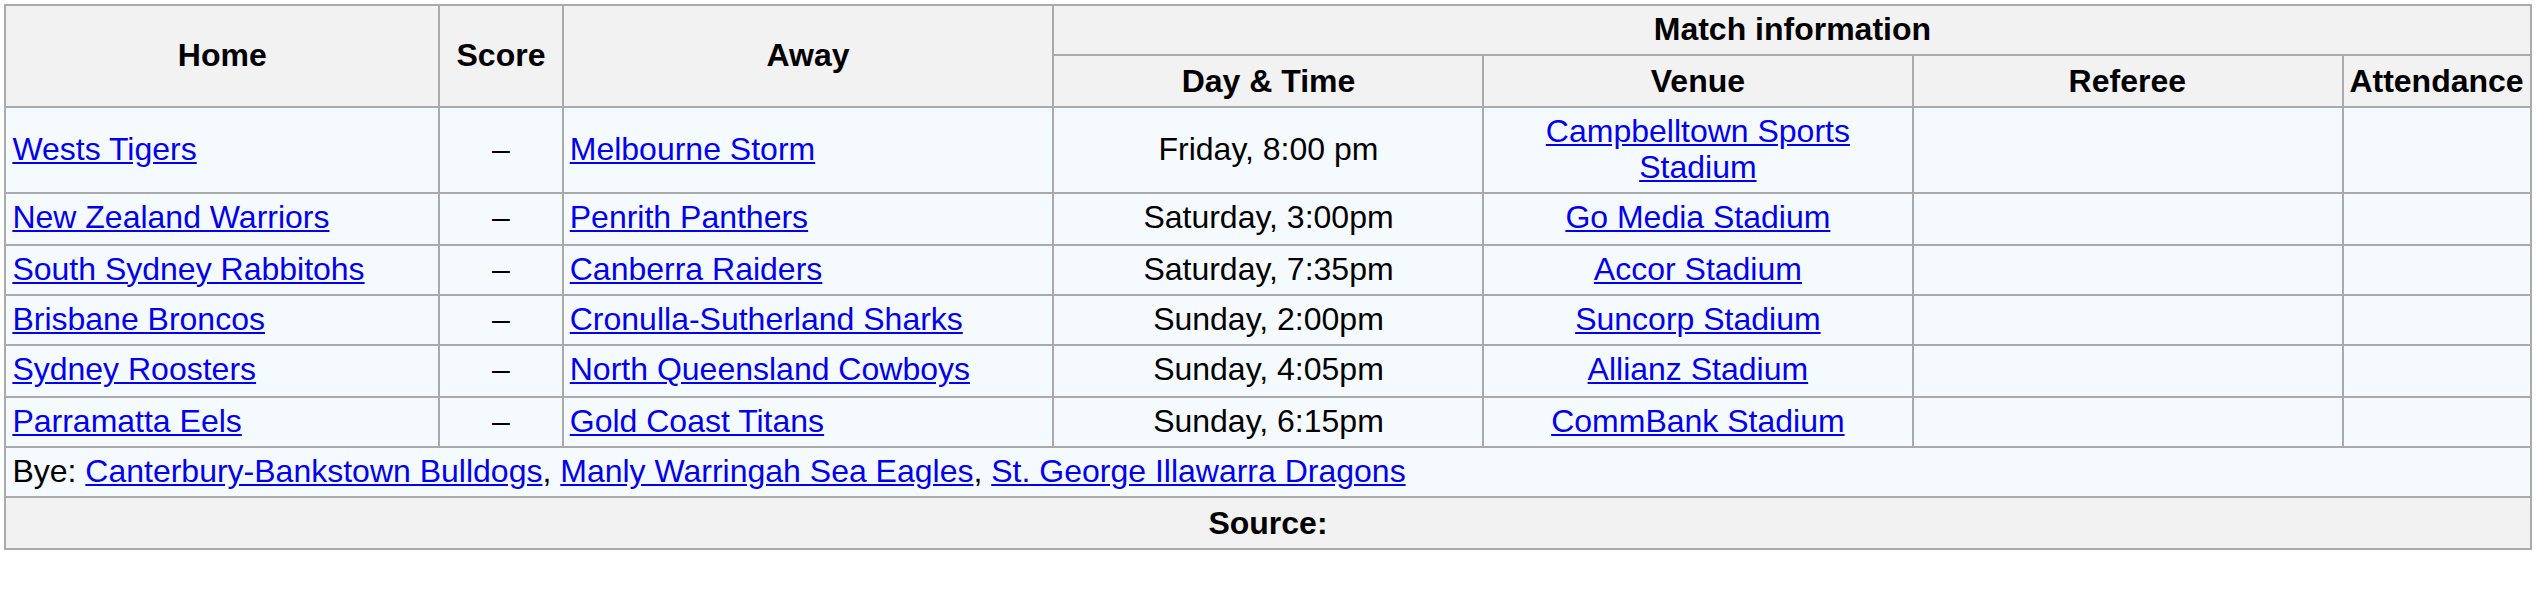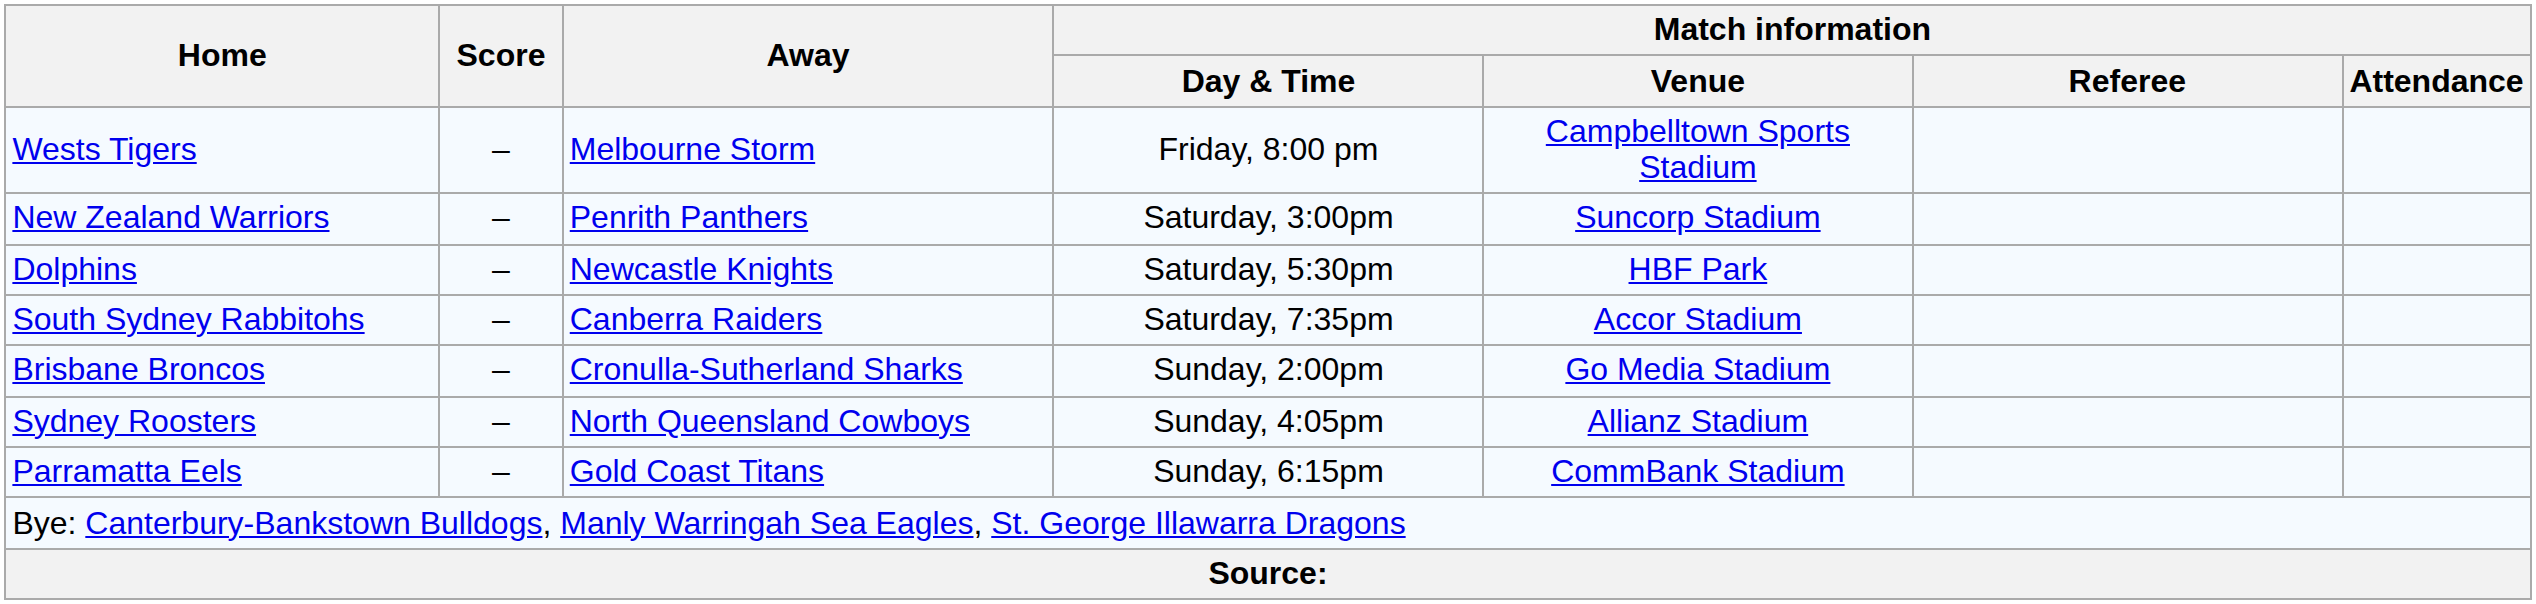 <table class="wikitable" style="border-collapse:collapse; text-align:center; width:100%;">
 <tr style="text-align:center; background:#f5faff;"  style="background:#c1d8ff;">
 <th rowspan="2">Home</th>
 <th rowspan="2">Score</th>
 <th rowspan="2">Away</th>
 <th colspan="4">Match information</th>
 </tr>
 <tr>
 <th width="17%">Day & Time</th>
 <th width="17%">Venue</th>
 <th width="17%">Referee</th>
 <th width="5%">Attendance</th>
 </tr>
 <tr style="text-align:center; background:#f5faff;">
 <td align="left"> <a href='#'>Wests Tigers</a></td>
 <td>–</td>
 <td align="left"> <a href='#'>Melbourne Storm</a></td>
 <td>Friday, 8:00 pm</td>
 <td><a href='#'>Campbelltown Sports Stadium</a></td>
 <td></td>
 <td></td>
 </tr>
 <tr style="text-align:center; background:#f5faff;">
 <td align="left"> <a href='#'>New Zealand Warriors</a></td>
 <td>–</td>
 <td align="left"> <a href='#'>Penrith Panthers</a></td>
 <td>Saturday, 3:00pm</td>
-<td><a href='#'>Go Media Stadium</a></td>
+<td><a href='#'>Suncorp Stadium</a></td>
+<td></td>
+<td></td>
+</tr>
+<tr style="text-align:center; background:#f5faff;">
+<td align="left"> <a href='#'>Dolphins</a></td>
+<td>–</td>
+<td align="left"> <a href='#'>Newcastle Knights</a></td>
+<td>Saturday, 5:30pm</td>
+<td><a href='#'>HBF Park</a></td>
 <td></td>
 <td></td>
 </tr>
 <tr style="text-align:center; background:#f5faff;">
 <td align="left"> <a href='#'>South Sydney Rabbitohs</a></td>
 <td>–</td>
 <td align="left"> <a href='#'>Canberra Raiders</a></td>
 <td>Saturday, 7:35pm</td>
 <td><a href='#'>Accor Stadium</a></td>
 <td></td>
 <td></td>
 </tr>
 <tr style="text-align:center; background:#f5faff;">
 <td align="left"> <a href='#'>Brisbane Broncos</a></td>
 <td>–</td>
 <td align="left"> <a href='#'>Cronulla-Sutherland Sharks</a></td>
 <td>Sunday, 2:00pm</td>
-<td><a href='#'>Suncorp Stadium</a></td>
+<td><a href='#'>Go Media Stadium</a></td>
 <td></td>
 <td></td>
 </tr>
 <tr style="text-align:center; background:#f5faff;">
 <td align="left"> <a href='#'>Sydney Roosters</a></td>
 <td>–</td>
 <td align="left"> <a href='#'>North Queensland Cowboys</a></td>
 <td>Sunday, 4:05pm</td>
 <td><a href='#'>Allianz Stadium</a></td>
 <td></td>
 <td></td>
 </tr>
 <tr style="text-align:center; background:#f5faff;">
 <td align="left"> <a href='#'>Parramatta Eels</a></td>
 <td>–</td>
 <td align="left"> <a href='#'>Gold Coast Titans</a></td>
 <td>Sunday, 6:15pm</td>
 <td><a href='#'>CommBank Stadium</a></td>
 <td></td>
 <td></td>
 </tr>
 <tr style="text-align:center; background:#f5faff;">
 <td colspan="7" align="left">Bye:  <a href='#'>Canterbury-Bankstown Bulldogs</a>,  <a href='#'>Manly Warringah Sea Eagles</a>,  <a href='#'>St. George Illawarra Dragons</a></td>
 </tr>
 <tr>
 <th colspan="7" align="left">Source:</th>
 </tr>
 </table>
